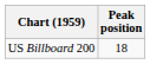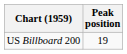 <table class="wikitable sortable">
 <tr>
 <th>Chart (1959)</th>
 <th>Peak<br>position</th>
 </tr>
 <tr>
 <td align="left">US <em>Billboard</em> 200</td>
-<td style="text-align:center;">18</td>
+<td style="text-align:center;">19</td>
 </tr>
 </table>
